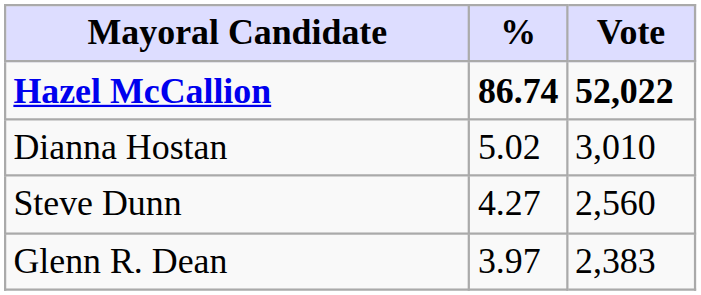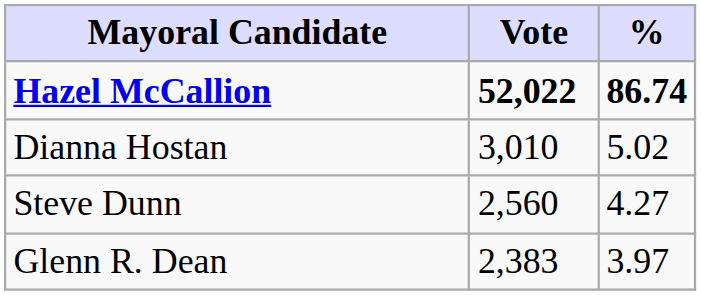 <table class="wikitable">
 <tr>
 <th style="background:#ddf; width:200px;">Mayoral Candidate</th>
+<th style="background:#ddf; width:50px;">Vote</th>
 <th style="background:#ddf; width:30px;">%</th>
-<th style="background:#ddf; width:50px;">Vote</th>
 </tr>
 <tr>
 <td><strong><a href='#'>Hazel McCallion</a></strong></td>
+<td><strong>52,022</strong></td>
 <td><strong>86.74</strong></td>
-<td><strong>52,022</strong></td>
 </tr>
 <tr>
 <td>Dianna Hostan</td>
+<td>3,010</td>
 <td>5.02</td>
-<td>3,010</td>
 </tr>
 <tr>
 <td>Steve Dunn</td>
+<td>2,560</td>
 <td>4.27</td>
-<td>2,560</td>
 </tr>
 <tr>
 <td>Glenn R. Dean</td>
+<td>2,383</td>
 <td>3.97</td>
-<td>2,383</td>
 </tr>
 </table>
